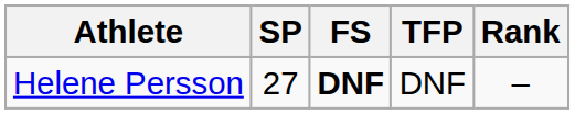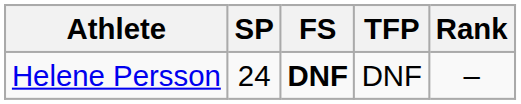 <table class="wikitable" border="1" style="font-size:90%">
 <tr>
 <th>Athlete</th>
 <th>SP</th>
 <th>FS</th>
 <th>TFP</th>
 <th>Rank</th>
 </tr>
 <tr align=center>
 <td align=left><a href='#'>Helene Persson</a></td>
-<td>27</td>
+<td>24</td>
 <td><strong>DNF</strong></td>
 <td>DNF</td>
 <td>–</td>
 </tr>
 </table>
